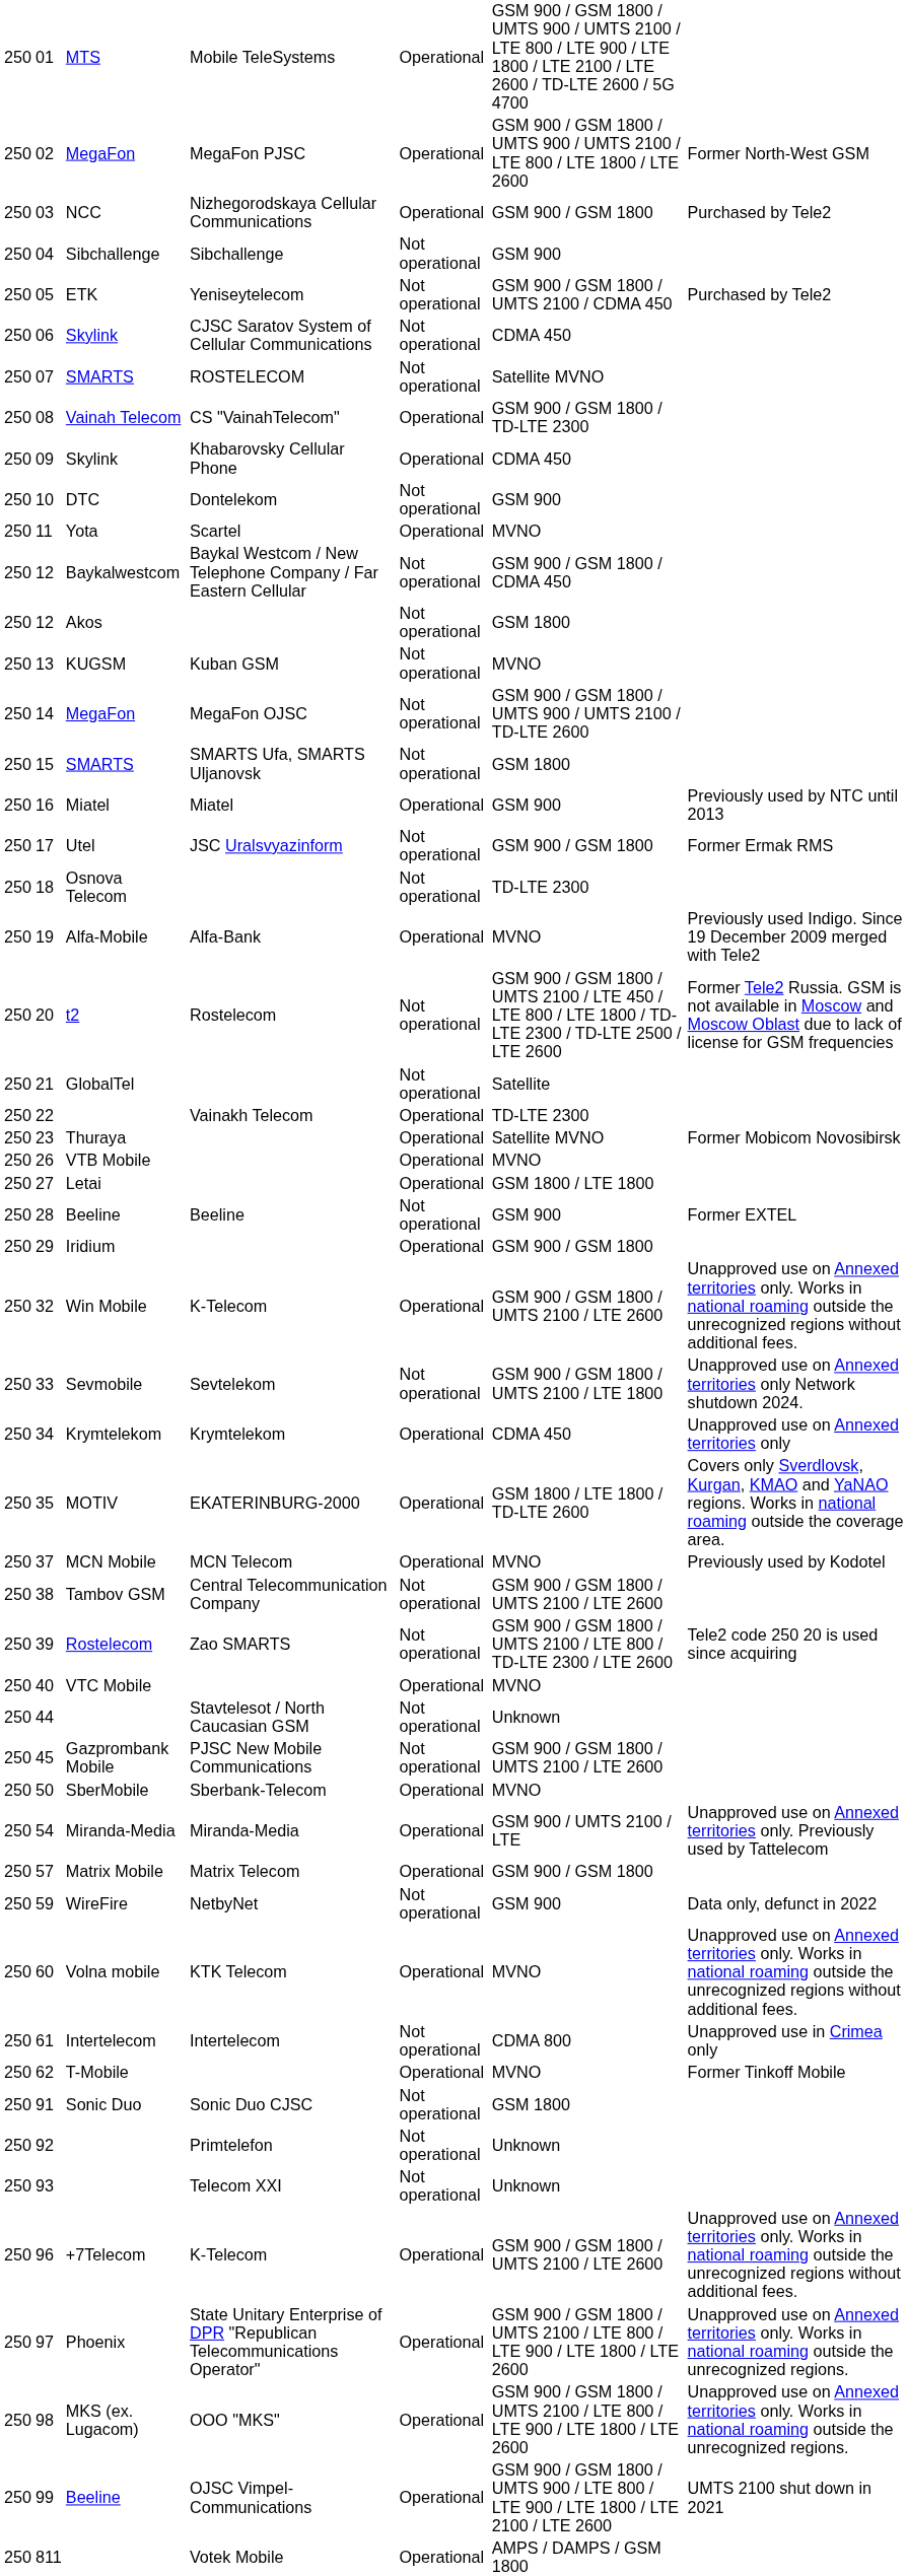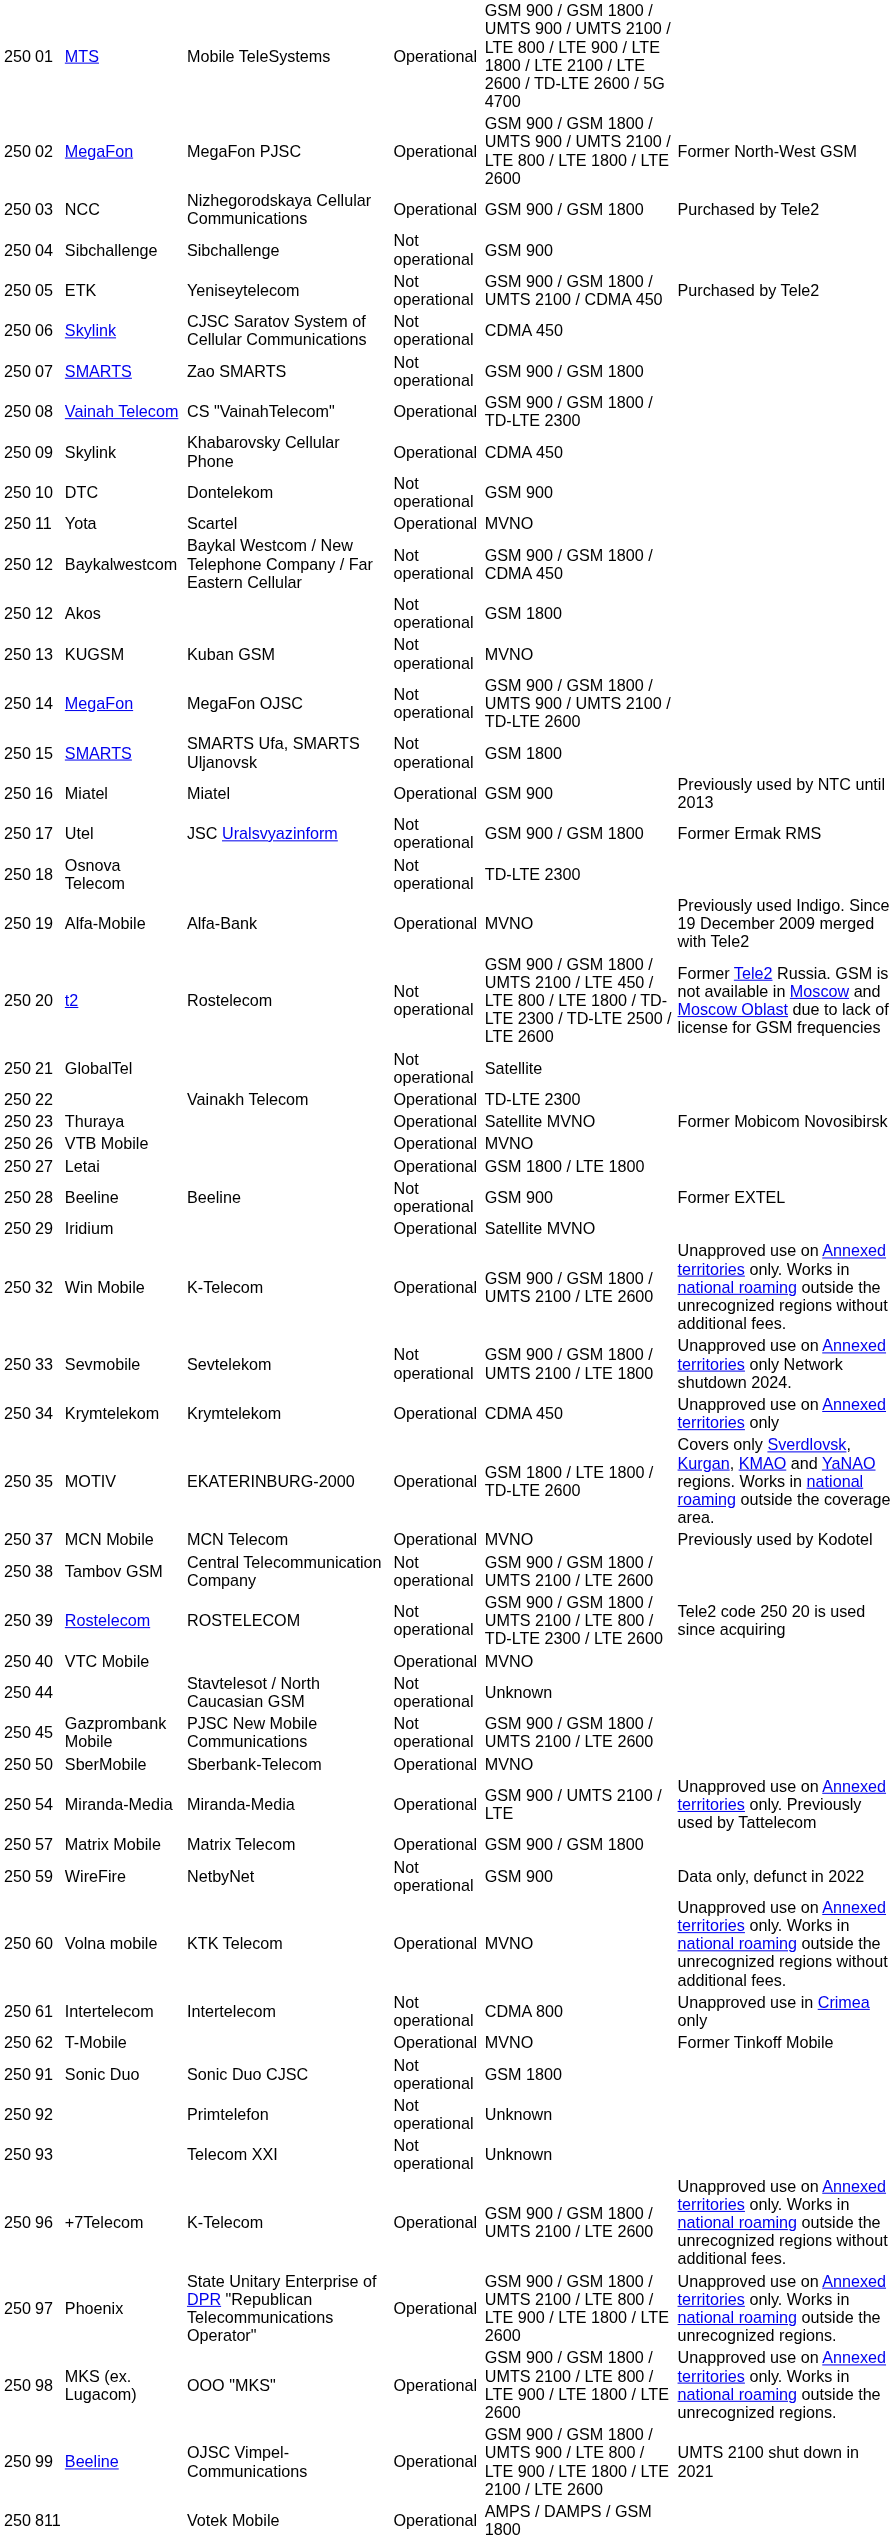 <table>
 <tr>
 <td>250</td>
 <td>01</td>
 <td><a href='#'>MTS</a></td>
 <td>Mobile TeleSystems</td>
 <td>Operational</td>
 <td>GSM 900 / GSM 1800 / UMTS 900 / UMTS 2100 / LTE 800 / LTE 900 / LTE 1800 / LTE 2100 / LTE 2600 / TD-LTE 2600 / 5G 4700</td>
 <td></td>
 </tr>
 <tr>
 <td>250</td>
 <td>02</td>
 <td><a href='#'>MegaFon</a></td>
 <td>MegaFon PJSC</td>
 <td>Operational</td>
 <td>GSM 900 / GSM 1800 / UMTS 900 / UMTS 2100 / LTE 800 / LTE 1800 / LTE 2600</td>
 <td>Former North-West GSM</td>
 </tr>
 <tr>
 <td>250</td>
 <td>03</td>
 <td>NCC</td>
 <td>Nizhegorodskaya Cellular Communications</td>
 <td>Operational</td>
 <td>GSM 900 / GSM 1800</td>
 <td>Purchased by Tele2</td>
 </tr>
 <tr>
 <td>250</td>
 <td>04</td>
 <td>Sibchallenge</td>
 <td>Sibchallenge</td>
 <td>Not operational</td>
 <td>GSM 900</td>
 <td></td>
 </tr>
 <tr>
 <td>250</td>
 <td>05</td>
 <td>ETK</td>
 <td>Yeniseytelecom</td>
 <td>Not operational</td>
 <td>GSM 900 / GSM 1800 / UMTS 2100 / CDMA 450</td>
 <td>Purchased by Tele2</td>
 </tr>
 <tr>
 <td>250</td>
 <td>06</td>
 <td><a href='#'>Skylink</a></td>
 <td>CJSC Saratov System of Cellular Communications</td>
 <td>Not operational</td>
 <td>CDMA 450</td>
 <td></td>
 </tr>
 <tr>
 <td>250</td>
 <td>07</td>
 <td><a href='#'>SMARTS</a></td>
-<td>ROSTELECOM</td>
+<td>Zao SMARTS</td>
 <td>Not operational</td>
-<td>Satellite MVNO</td>
+<td>GSM 900 / GSM 1800</td>
 <td></td>
 </tr>
 <tr>
 <td>250</td>
 <td>08</td>
 <td><a href='#'>Vainah Telecom</a></td>
 <td>CS "VainahTelecom"</td>
 <td>Operational</td>
 <td>GSM 900 / GSM 1800 / TD-LTE 2300</td>
 <td></td>
 </tr>
 <tr>
 <td>250</td>
 <td>09</td>
 <td>Skylink</td>
 <td>Khabarovsky Cellular Phone</td>
 <td>Operational</td>
 <td>CDMA 450</td>
 <td></td>
 </tr>
 <tr>
 <td>250</td>
 <td>10</td>
 <td>DTC</td>
 <td>Dontelekom</td>
 <td>Not operational</td>
 <td>GSM 900</td>
 <td></td>
 </tr>
 <tr>
 <td>250</td>
 <td>11</td>
 <td>Yota</td>
 <td>Scartel</td>
 <td>Operational</td>
 <td>MVNO</td>
 <td></td>
 </tr>
 <tr>
 <td>250</td>
 <td>12</td>
 <td>Baykalwestcom</td>
 <td>Baykal Westcom / New Telephone Company / Far Eastern Cellular</td>
 <td>Not operational</td>
 <td>GSM 900 / GSM 1800 / CDMA 450</td>
 <td></td>
 </tr>
 <tr>
 <td>250</td>
 <td>12</td>
 <td>Akos</td>
 <td></td>
 <td>Not operational</td>
 <td>GSM 1800</td>
 <td></td>
 </tr>
 <tr>
 <td>250</td>
 <td>13</td>
 <td>KUGSM</td>
 <td>Kuban GSM</td>
 <td>Not operational</td>
 <td>MVNO</td>
 <td></td>
 </tr>
 <tr>
 <td>250</td>
 <td>14</td>
 <td><a href='#'>MegaFon</a></td>
 <td>MegaFon OJSC</td>
 <td>Not operational</td>
 <td>GSM 900 / GSM 1800 / UMTS 900 / UMTS 2100 / TD-LTE 2600</td>
 <td></td>
 </tr>
 <tr>
 <td>250</td>
 <td>15</td>
 <td><a href='#'>SMARTS</a></td>
 <td>SMARTS Ufa, SMARTS Uljanovsk</td>
 <td>Not operational</td>
 <td>GSM 1800</td>
 <td></td>
 </tr>
 <tr>
 <td>250</td>
 <td>16</td>
 <td>Miatel</td>
 <td>Miatel</td>
 <td>Operational</td>
 <td>GSM 900</td>
 <td>Previously used by NTC until 2013</td>
 </tr>
 <tr>
 <td>250</td>
 <td>17</td>
 <td>Utel</td>
 <td>JSC <a href='#'>Uralsvyazinform</a></td>
 <td>Not operational</td>
 <td>GSM 900 / GSM 1800</td>
 <td>Former Ermak RMS</td>
 </tr>
 <tr>
 <td>250</td>
 <td>18</td>
 <td>Osnova Telecom</td>
 <td></td>
 <td>Not operational</td>
 <td>TD-LTE 2300</td>
 <td></td>
 </tr>
 <tr>
 <td>250</td>
 <td>19</td>
 <td>Alfa-Mobile</td>
 <td>Alfa-Bank</td>
 <td>Operational</td>
 <td>MVNO</td>
 <td>Previously used Indigo. Since 19 December 2009 merged with Tele2</td>
 </tr>
 <tr>
 <td>250</td>
 <td>20</td>
 <td><a href='#'>t2</a></td>
 <td>Rostelecom</td>
 <td>Not operational</td>
 <td>GSM 900 / GSM 1800 / UMTS 2100 / LTE 450 / LTE 800 / LTE 1800 / TD-LTE 2300 / TD-LTE 2500 / LTE 2600</td>
 <td>Former <a href='#'>Tele2</a> Russia. GSM is not available in <a href='#'>Moscow</a> and <a href='#'>Moscow Oblast</a> due to lack of license for GSM frequencies</td>
 </tr>
 <tr>
 <td>250</td>
 <td>21</td>
 <td>GlobalTel</td>
 <td> </td>
 <td>Not operational</td>
 <td>Satellite</td>
 <td></td>
 </tr>
 <tr>
 <td>250</td>
 <td>22</td>
 <td></td>
 <td>Vainakh Telecom</td>
 <td>Operational</td>
 <td>TD-LTE 2300</td>
 <td></td>
 </tr>
 <tr>
 <td>250</td>
 <td>23</td>
 <td>Thuraya</td>
 <td></td>
 <td>Operational</td>
 <td>Satellite MVNO</td>
 <td>Former Mobicom Novosibirsk</td>
 </tr>
 <tr>
 <td>250</td>
 <td>26</td>
 <td>VTB Mobile</td>
 <td></td>
 <td>Operational</td>
 <td>MVNO</td>
 <td></td>
 </tr>
 <tr>
 <td>250</td>
 <td>27</td>
 <td>Letai</td>
 <td></td>
 <td>Operational</td>
 <td>GSM 1800 / LTE 1800</td>
 <td></td>
 </tr>
 <tr>
 <td>250</td>
 <td>28</td>
 <td>Beeline</td>
 <td>Beeline</td>
 <td>Not operational</td>
 <td>GSM 900</td>
 <td>Former EXTEL</td>
 </tr>
 <tr>
 <td>250</td>
 <td>29</td>
 <td>Iridium</td>
 <td></td>
 <td>Operational</td>
-<td>GSM 900 / GSM 1800</td>
+<td>Satellite MVNO</td>
 <td></td>
 </tr>
 <tr>
 <td>250</td>
 <td>32</td>
 <td>Win Mobile</td>
 <td>K-Telecom</td>
 <td>Operational</td>
 <td>GSM 900 / GSM 1800 / UMTS 2100 / LTE 2600</td>
 <td>Unapproved use on <a href='#'>Annexed territories</a> only. Works in <a href='#'>national roaming</a> outside the unrecognized regions without additional fees.</td>
 </tr>
 <tr>
 <td>250</td>
 <td>33</td>
 <td>Sevmobile</td>
 <td>Sevtelekom</td>
 <td>Not operational</td>
 <td>GSM 900 / GSM 1800 / UMTS 2100 / LTE 1800</td>
 <td>Unapproved use on <a href='#'>Annexed territories</a> only Network shutdown 2024.</td>
 </tr>
 <tr>
 <td>250</td>
 <td>34</td>
 <td>Krymtelekom</td>
 <td>Krymtelekom</td>
 <td>Operational</td>
 <td>CDMA 450</td>
 <td>Unapproved use on <a href='#'>Annexed territories</a> only</td>
 </tr>
 <tr>
 <td>250</td>
 <td>35</td>
 <td>MOTIV</td>
 <td>EKATERINBURG-2000</td>
 <td>Operational</td>
 <td>GSM 1800 / LTE 1800 / TD-LTE 2600</td>
 <td> Covers only <a href='#'>Sverdlovsk</a>, <a href='#'>Kurgan</a>, <a href='#'>KMAO</a> and <a href='#'>YaNAO</a> regions. Works in <a href='#'>national roaming</a> outside the coverage area.</td>
 </tr>
 <tr>
 <td>250</td>
 <td>37</td>
 <td>MCN Mobile</td>
 <td>MCN Telecom</td>
 <td>Operational</td>
 <td>MVNO</td>
 <td>Previously used by Kodotel</td>
 </tr>
 <tr>
 <td>250</td>
 <td>38</td>
 <td>Tambov GSM</td>
 <td>Central Telecommunication Company</td>
 <td>Not operational</td>
 <td>GSM 900 / GSM 1800 / UMTS 2100 / LTE 2600</td>
 <td></td>
 </tr>
 <tr>
 <td>250</td>
 <td>39</td>
 <td><a href='#'>Rostelecom</a></td>
-<td>Zao SMARTS</td>
+<td>ROSTELECOM</td>
 <td>Not operational</td>
 <td>GSM 900 / GSM 1800 / UMTS 2100 / LTE 800 / TD-LTE 2300 / LTE 2600</td>
 <td>Tele2 code 250 20 is used since acquiring </td>
 </tr>
 <tr>
 <td>250</td>
 <td>40</td>
 <td>VTC Mobile</td>
 <td></td>
 <td>Operational</td>
 <td>MVNO</td>
 <td></td>
 </tr>
 <tr>
 <td>250</td>
 <td>44</td>
 <td></td>
 <td>Stavtelesot / North Caucasian GSM</td>
 <td>Not operational</td>
 <td>Unknown</td>
 <td></td>
 </tr>
 <tr>
 <td>250</td>
 <td>45</td>
 <td>Gazprombank Mobile</td>
 <td>PJSC New Mobile Communications</td>
 <td>Not operational</td>
 <td>GSM 900 / GSM 1800 / UMTS 2100 / LTE 2600</td>
 <td></td>
 </tr>
 <tr>
 <td>250</td>
 <td>50</td>
 <td>SberMobile</td>
 <td>Sberbank-Telecom</td>
 <td>Operational</td>
 <td>MVNO</td>
 <td></td>
 </tr>
 <tr>
 <td>250</td>
 <td>54</td>
 <td>Miranda-Media</td>
 <td>Miranda-Media</td>
 <td>Operational</td>
 <td>GSM 900 / UMTS 2100 / LTE</td>
 <td>Unapproved use on <a href='#'>Annexed territories</a> only. Previously used by Tattelecom </td>
 </tr>
 <tr>
 <td>250</td>
 <td>57</td>
 <td>Matrix Mobile</td>
 <td>Matrix Telecom</td>
 <td>Operational</td>
 <td>GSM 900 / GSM 1800</td>
 </tr>
 <tr>
 <td>250</td>
 <td>59</td>
 <td>WireFire</td>
 <td>NetbyNet</td>
 <td>Not operational</td>
 <td>GSM 900</td>
 <td>Data only, defunct in 2022</td>
 </tr>
 <tr>
 <td>250</td>
 <td>60</td>
 <td>Volna mobile</td>
 <td>KTK Telecom</td>
 <td>Operational</td>
 <td>MVNO</td>
 <td>Unapproved use on <a href='#'>Annexed territories</a> only. Works in <a href='#'>national roaming</a> outside the unrecognized regions without additional fees.</td>
 </tr>
 <tr>
 <td>250</td>
 <td>61</td>
 <td>Intertelecom</td>
 <td>Intertelecom</td>
 <td>Not operational</td>
 <td>CDMA 800</td>
 <td>Unapproved use in <a href='#'>Crimea</a> only</td>
 </tr>
 <tr>
 <td>250</td>
 <td>62</td>
 <td>T-Mobile</td>
 <td></td>
 <td>Operational</td>
 <td>MVNO</td>
 <td>Former Tinkoff Mobile</td>
 </tr>
 <tr>
 <td>250</td>
 <td>91</td>
 <td>Sonic Duo</td>
 <td>Sonic Duo CJSC</td>
 <td>Not operational</td>
 <td>GSM 1800</td>
 <td></td>
 </tr>
 <tr>
 <td>250</td>
 <td>92</td>
 <td></td>
 <td>Primtelefon</td>
 <td>Not operational</td>
 <td>Unknown</td>
 <td></td>
 </tr>
 <tr>
 <td>250</td>
 <td>93</td>
 <td></td>
 <td>Telecom XXI</td>
 <td>Not operational</td>
 <td>Unknown</td>
 <td></td>
 </tr>
 <tr>
 <td>250</td>
 <td>96</td>
 <td>+7Telecom</td>
 <td>K-Telecom</td>
 <td>Operational</td>
 <td>GSM 900 / GSM 1800 / UMTS 2100 / LTE 2600</td>
 <td>Unapproved use on <a href='#'>Annexed territories</a> only. Works in <a href='#'>national roaming</a> outside the unrecognized regions without additional fees.</td>
 </tr>
 <tr>
 <td>250</td>
 <td>97</td>
 <td>Phoenix</td>
 <td>State Unitary Enterprise of <a href='#'>DPR</a> "Republican Telecommunications Operator"</td>
 <td>Operational</td>
 <td>GSM 900 / GSM 1800 / UMTS 2100 / LTE 800 / LTE 900 / LTE 1800 / LTE 2600 </td>
 <td>Unapproved use on <a href='#'>Annexed territories</a> only. Works in <a href='#'>national roaming</a> outside the unrecognized regions.</td>
 </tr>
 <tr>
 <td>250</td>
 <td>98</td>
 <td>MKS (ex. Lugacom)</td>
 <td>OOO "MKS"</td>
 <td>Operational</td>
 <td>GSM 900 / GSM 1800 / UMTS 2100 / LTE 800 / LTE 900 / LTE 1800 / LTE 2600</td>
 <td>Unapproved use on <a href='#'>Annexed territories</a> only. Works in <a href='#'>national roaming</a> outside the unrecognized regions.</td>
 </tr>
 <tr>
 <td>250</td>
 <td>99</td>
 <td><a href='#'>Beeline</a></td>
 <td>OJSC Vimpel-Communications</td>
 <td>Operational</td>
 <td>GSM 900 / GSM 1800 / UMTS 900 / LTE 800 / LTE 900 / LTE 1800 / LTE 2100 / LTE 2600</td>
 <td>UMTS 2100 shut down in 2021</td>
 </tr>
 <tr>
 <td>250</td>
 <td>811</td>
 <td></td>
 <td>Votek Mobile</td>
 <td>Operational</td>
 <td>AMPS / DAMPS / GSM 1800</td>
 <td></td>
 </tr>
 </table>
